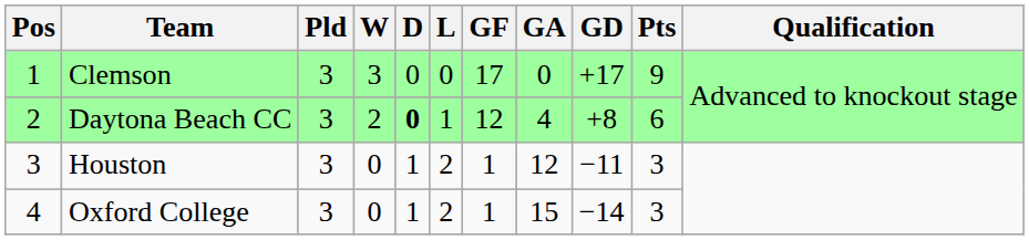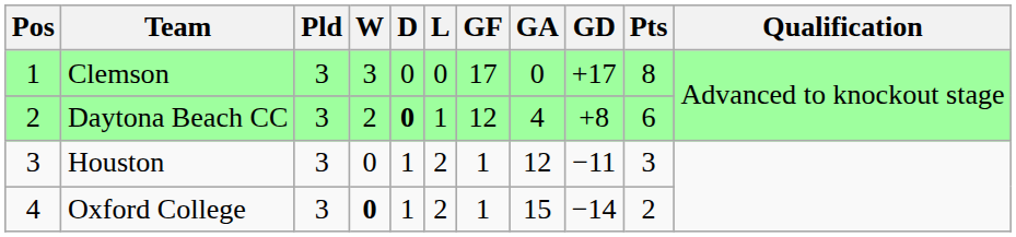 <table class="wikitable" style="text-align:center">
 <tr>
 <th>Pos</th>
 <th>Team</th>
 <th>Pld</th>
 <th>W</th>
 <th>D</th>
 <th>L</th>
 <th>GF</th>
 <th>GA</th>
 <th>GD</th>
 <th>Pts</th>
 <th>Qualification</th>
 </tr>
 <tr bgcolor="#9eff9e">
 <td>1</td>
 <td style="text-align:left">Clemson</td>
 <td>3</td>
 <td>3</td>
 <td>0</td>
 <td>0</td>
 <td>17</td>
 <td>0</td>
 <td>+17</td>
-<td>9</td>
+<td>8</td>
 <td rowspan="2">Advanced to knockout stage</td>
 </tr>
 <tr bgcolor="#9eff9e">
 <td>2</td>
 <td style="text-align:left">Daytona Beach CC</td>
 <td>3</td>
 <td>2</td>
 <td><strong>0</strong></td>
 <td>1</td>
 <td>12</td>
 <td>4</td>
 <td>+8</td>
 <td>6</td>
 </tr>
 <tr>
 <td>3</td>
 <td style="text-align:left">Houston</td>
 <td>3</td>
 <td>0</td>
 <td>1</td>
 <td>2</td>
 <td>1</td>
 <td>12</td>
 <td>−11</td>
 <td>3</td>
 <td rowspan="2"></td>
 </tr>
 <tr>
 <td>4</td>
 <td style="text-align:left">Oxford College</td>
 <td>3</td>
-<td>0</td>
+<td><strong>0</strong></td>
 <td>1</td>
 <td>2</td>
 <td>1</td>
 <td>15</td>
 <td>−14</td>
-<td>3</td>
+<td>2</td>
 </tr>
 </table>
